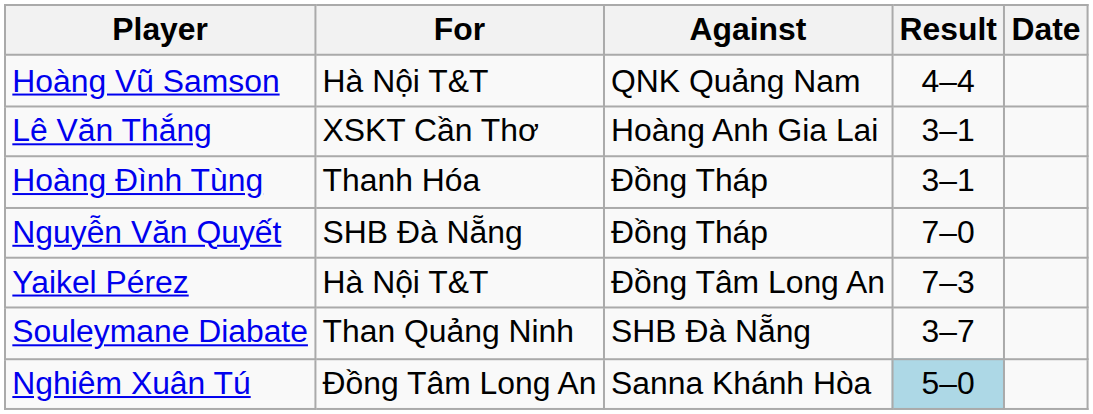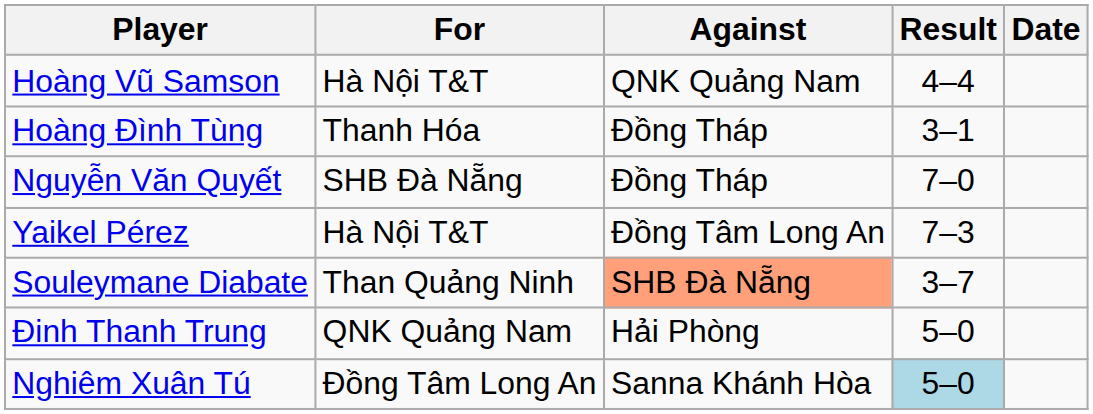 <table class="wikitable sortable">
 <tr>
 <th>Player</th>
 <th>For</th>
 <th>Against</th>
 <th>Result</th>
 <th>Date</th>
 </tr>
 <tr>
 <td> <a href='#'>Hoàng Vũ Samson</a></td>
 <td>Hà Nội T&T</td>
 <td>QNK Quảng Nam</td>
 <td align="center">4–4</td>
-<td></td>
-</tr>
-<tr>
-<td> <a href='#'>Lê Văn Thắng</a></td>
-<td>XSKT Cần Thơ</td>
-<td>Hoàng Anh Gia Lai</td>
-<td align="center">3–1</td>
 <td></td>
 </tr>
 <tr>
 <td> <a href='#'>Hoàng Đình Tùng</a></td>
 <td>Thanh Hóa</td>
 <td>Đồng Tháp</td>
 <td align="center">3–1</td>
 <td></td>
 </tr>
 <tr>
 <td> <a href='#'>Nguyễn Văn Quyết</a></td>
 <td>SHB Đà Nẵng</td>
 <td>Đồng Tháp</td>
 <td align="center">7–0</td>
 <td></td>
 </tr>
 <tr>
 <td> <a href='#'>Yaikel Pérez</a></td>
 <td>Hà Nội T&T</td>
 <td>Đồng Tâm Long An</td>
 <td align="center">7–3</td>
 <td></td>
 </tr>
 <tr>
 <td> <a href='#'>Souleymane Diabate</a></td>
 <td>Than Quảng Ninh</td>
-<td>SHB Đà Nẵng</td>
+<td style="background: lightsalmon;">SHB Đà Nẵng</td>
 <td align="center">3–7</td>
+<td></td>
+</tr>
+<tr>
+<td> <a href='#'>Đinh Thanh Trung</a></td>
+<td>QNK Quảng Nam</td>
+<td>Hải Phòng</td>
+<td align="center">5–0</td>
 <td></td>
 </tr>
 <tr>
 <td> <a href='#'>Nghiêm Xuân Tú</a></td>
 <td>Đồng Tâm Long An</td>
 <td>Sanna Khánh Hòa</td>
 <td align="center" style="background: lightblue;">5–0</td>
 <td></td>
 </tr>
 </table>
